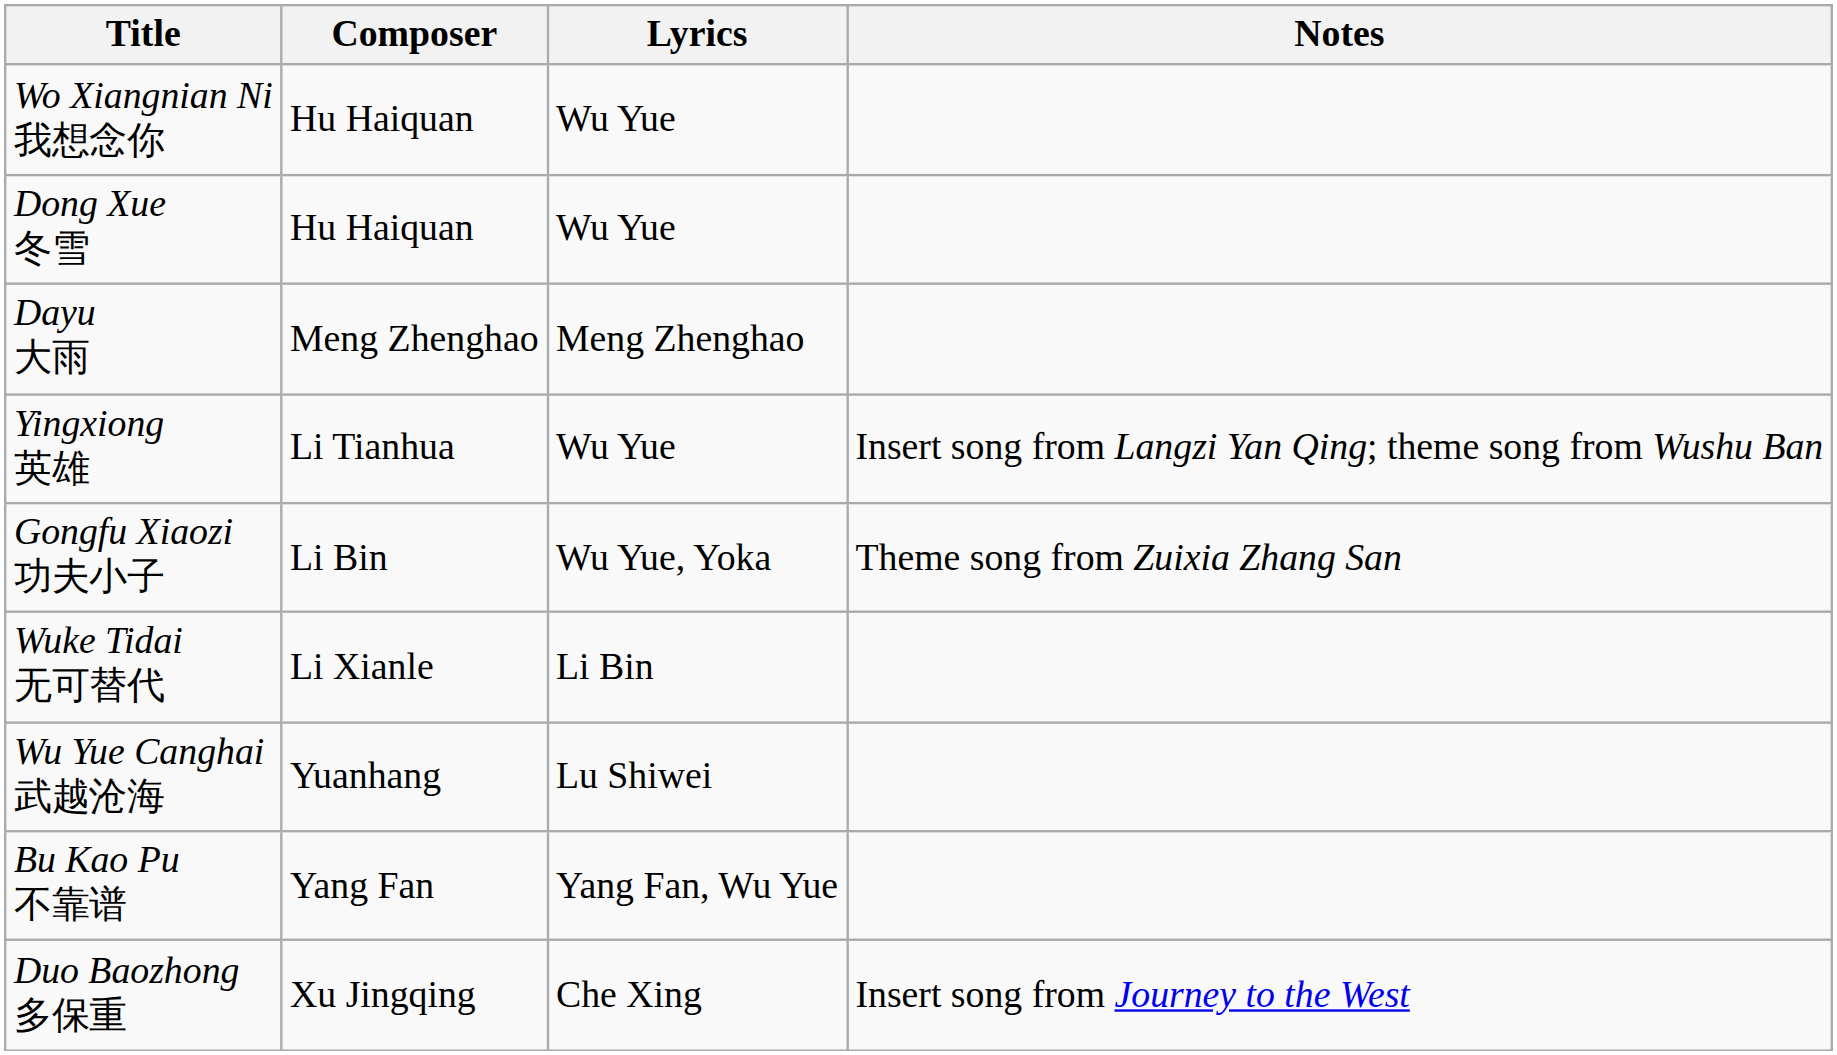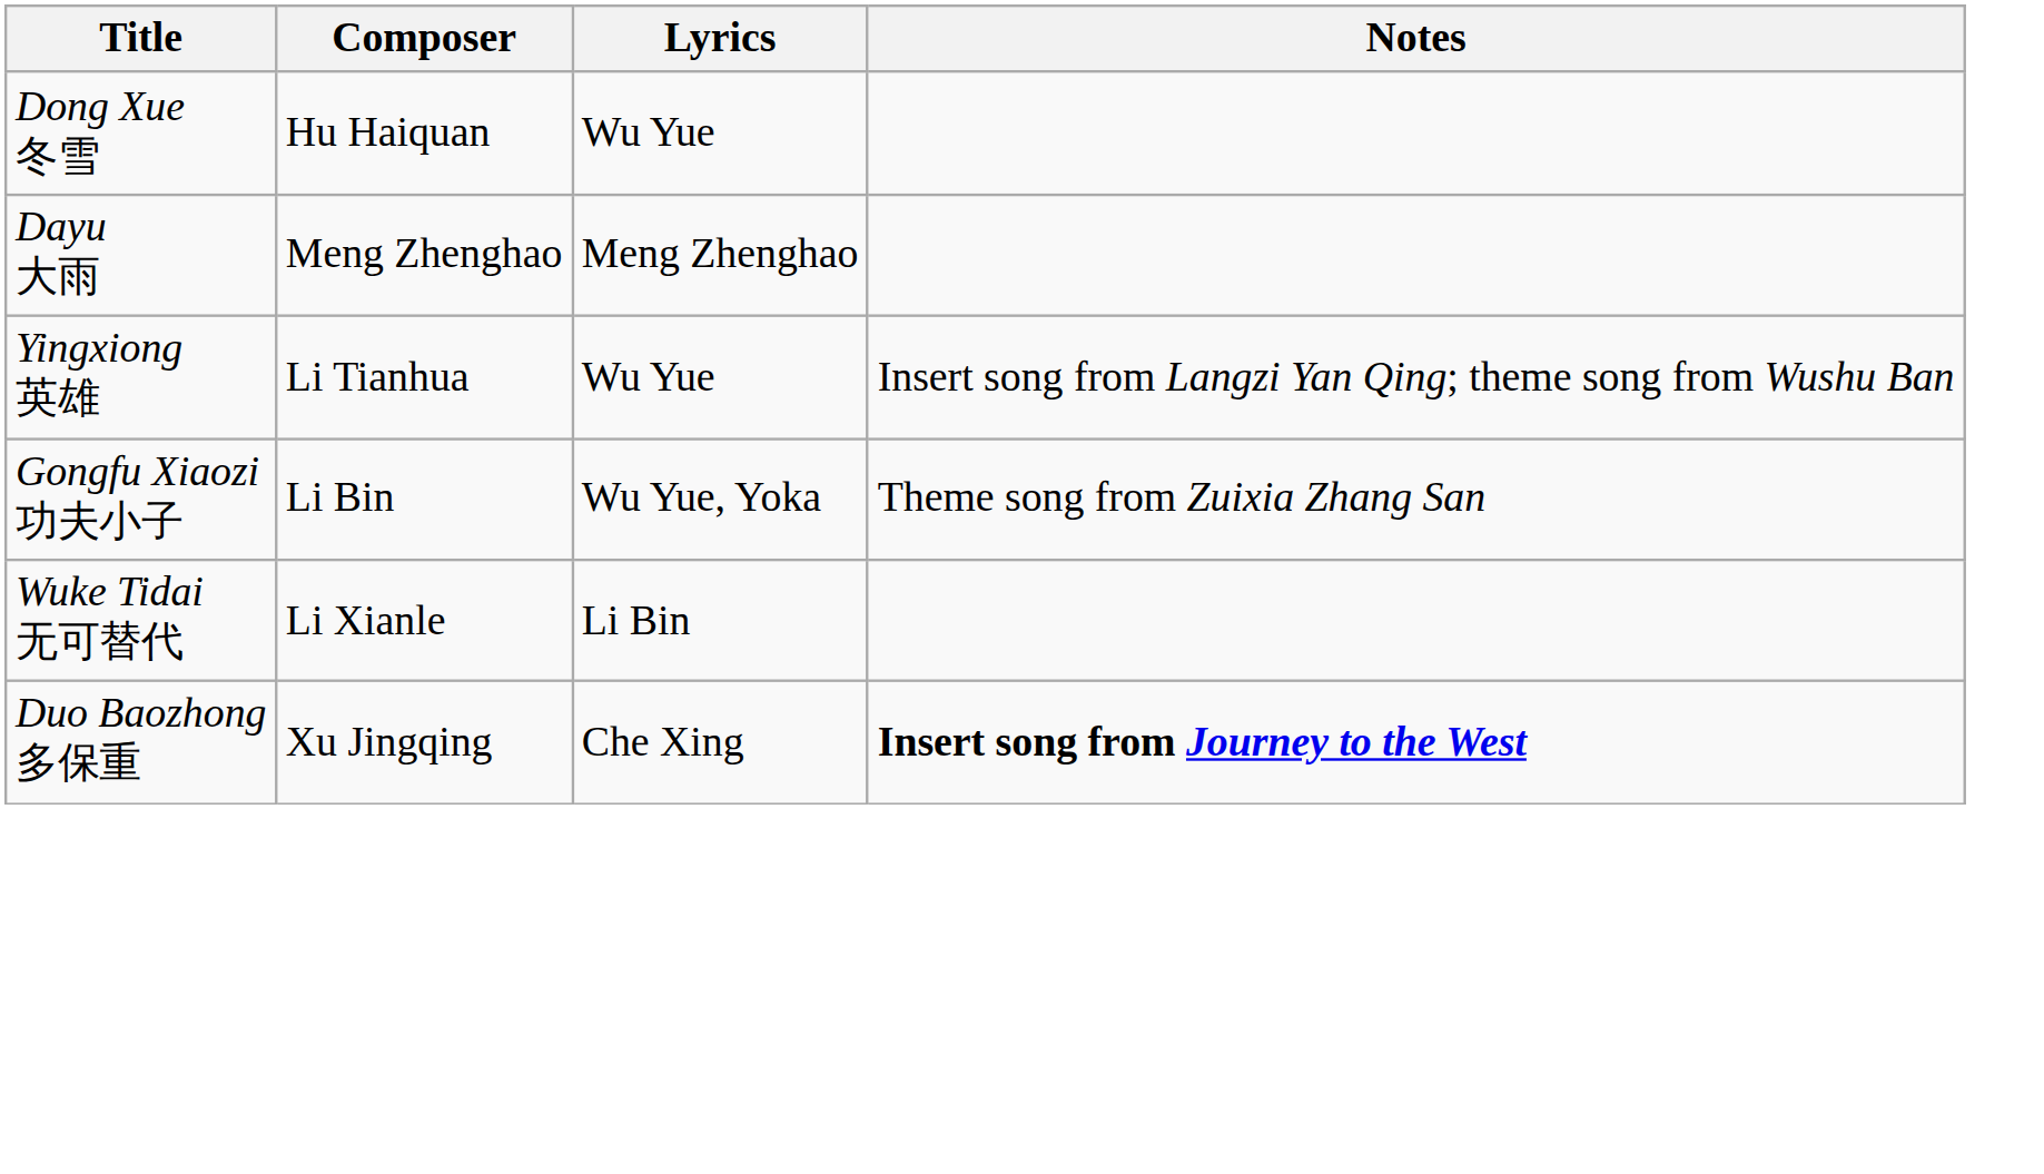 <table class="wikitable sortable">
 <tr>
 <th>Title</th>
 <th>Composer</th>
 <th>Lyrics</th>
 <th class="unsortable">Notes</th>
-</tr>
-<tr>
-<td><em>Wo Xiangnian Ni</em><br>我想念你</td>
-<td>Hu Haiquan</td>
-<td>Wu Yue</td>
-<td></td>
 </tr>
 <tr>
 <td><em>Dong Xue</em><br>冬雪</td>
 <td>Hu Haiquan</td>
 <td>Wu Yue</td>
 <td></td>
 </tr>
 <tr>
 <td><em>Dayu</em><br>大雨</td>
 <td>Meng Zhenghao</td>
 <td>Meng Zhenghao</td>
 <td></td>
 </tr>
 <tr>
 <td><em>Yingxiong</em><br>英雄</td>
 <td>Li Tianhua</td>
 <td>Wu Yue</td>
 <td>Insert song from <em>Langzi Yan Qing</em>; theme song from <em>Wushu Ban</em></td>
 </tr>
 <tr>
 <td><em>Gongfu Xiaozi</em><br>功夫小子</td>
 <td>Li Bin</td>
 <td>Wu Yue, Yoka</td>
 <td>Theme song from <em>Zuixia Zhang San</em></td>
 </tr>
 <tr>
 <td><em>Wuke Tidai</em><br>无可替代</td>
 <td>Li Xianle</td>
 <td>Li Bin</td>
 <td></td>
 </tr>
 <tr>
-<td><em>Wu Yue Canghai</em><br>武越沧海</td>
-<td>Yuanhang</td>
-<td>Lu Shiwei</td>
-<td></td>
-</tr>
-<tr>
-<td><em>Bu Kao Pu</em><br>不靠谱</td>
-<td>Yang Fan</td>
-<td>Yang Fan, Wu Yue</td>
-<td></td>
-</tr>
-<tr>
 <td><em>Duo Baozhong</em><br>多保重</td>
 <td>Xu Jingqing</td>
 <td>Che Xing</td>
-<td>Insert song from <em><a href='#'>Journey to the West</a></em></td>
+<td><strong>Insert song from <em><a href='#'>Journey to the West</a></em></strong></td>
 </tr>
 </table>
